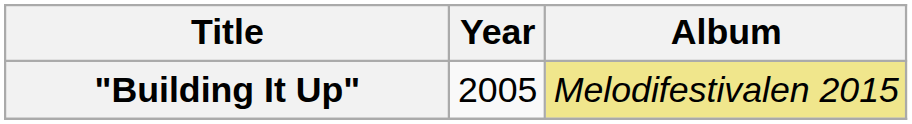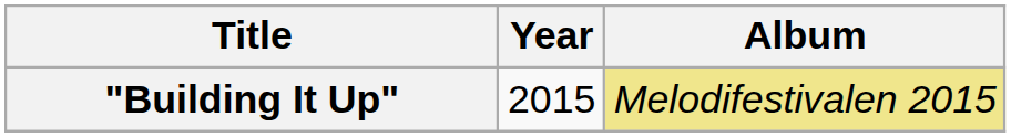 <table class="wikitable plainrowheaders" style="text-align:center;">
 <tr>
 <th scope="col" style="width:12em;">Title</th>
 <th scope="col">Year</th>
 <th scope="col">Album</th>
 </tr>
 <tr>
 <th scope="row">"Building It Up"</th>
-<td>2005</td>
+<td>2015</td>
 <td style="background: khaki;"><em>Melodifestivalen 2015</em></td>
 </tr>
 <tr>
 </tr>
 </table>
